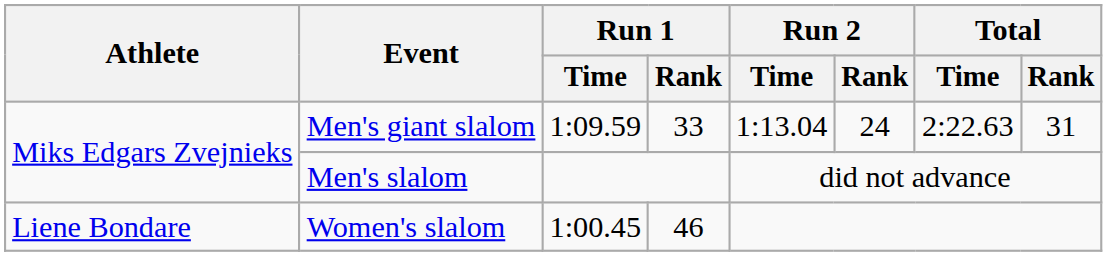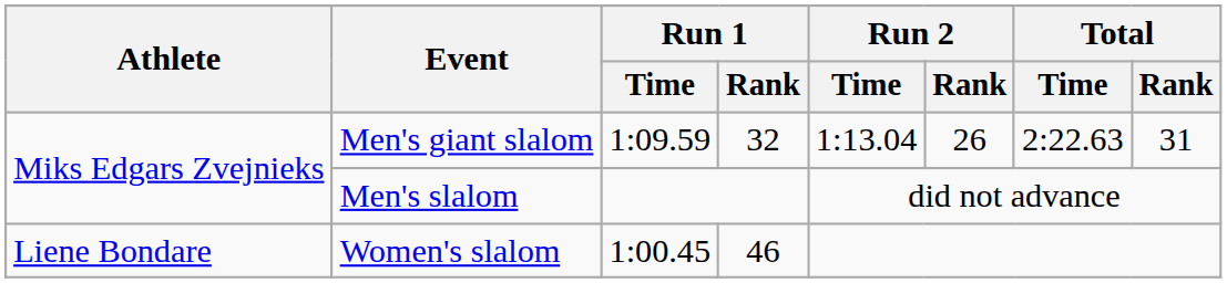 <table class=wikitable style="text-align:center; font-size:90%">
 <tr>
 <th rowspan=2>Athlete</th>
 <th rowspan=2>Event</th>
 <th colspan=2>Run 1</th>
 <th colspan=2>Run 2</th>
 <th colspan=2>Total</th>
 </tr>
 <tr style="font-size:95%">
 <th>Time</th>
 <th>Rank</th>
 <th>Time</th>
 <th>Rank</th>
 <th>Time</th>
 <th>Rank</th>
 </tr>
 <tr>
 <td align=left rowspan=2><a href='#'>Miks Edgars Zvejnieks</a></td>
 <td align=left><a href='#'>Men's giant slalom</a></td>
 <td>1:09.59</td>
-<td>33</td>
+<td>32</td>
 <td>1:13.04</td>
-<td>24</td>
+<td>26</td>
 <td>2:22.63</td>
 <td>31</td>
 </tr>
 <tr>
 <td align=left><a href='#'>Men's slalom</a></td>
 <td colspan=2></td>
 <td colspan=4>did not advance</td>
 </tr>
 <tr>
 <td align=left><a href='#'>Liene Bondare</a></td>
 <td align=left><a href='#'>Women's slalom</a></td>
 <td>1:00.45</td>
 <td>46</td>
 <td colspan=4></td>
 </tr>
 </table>
